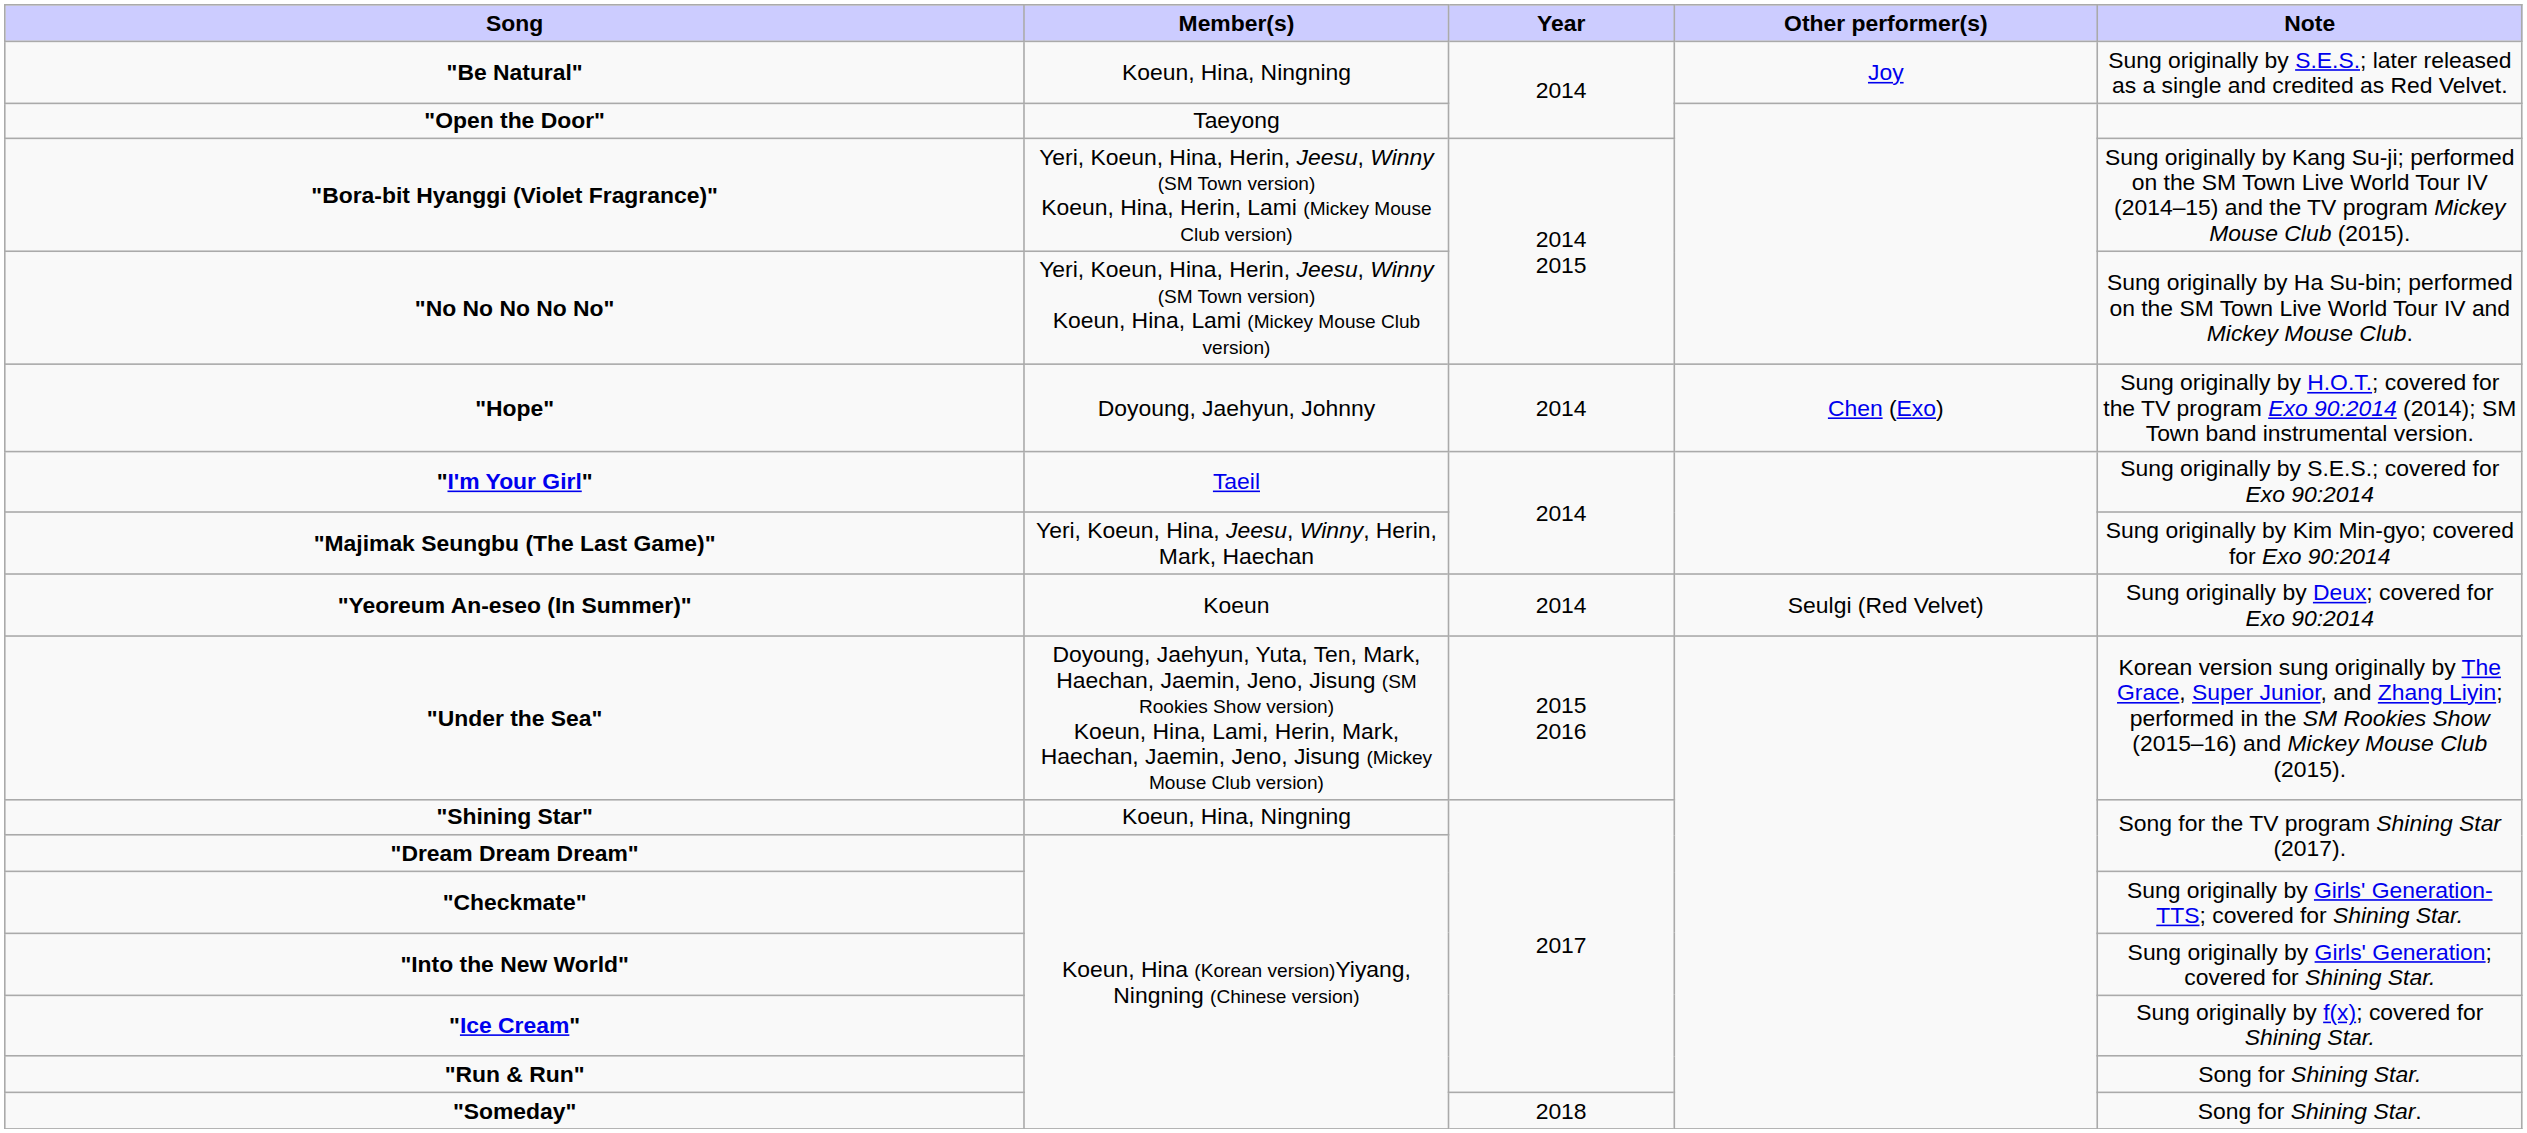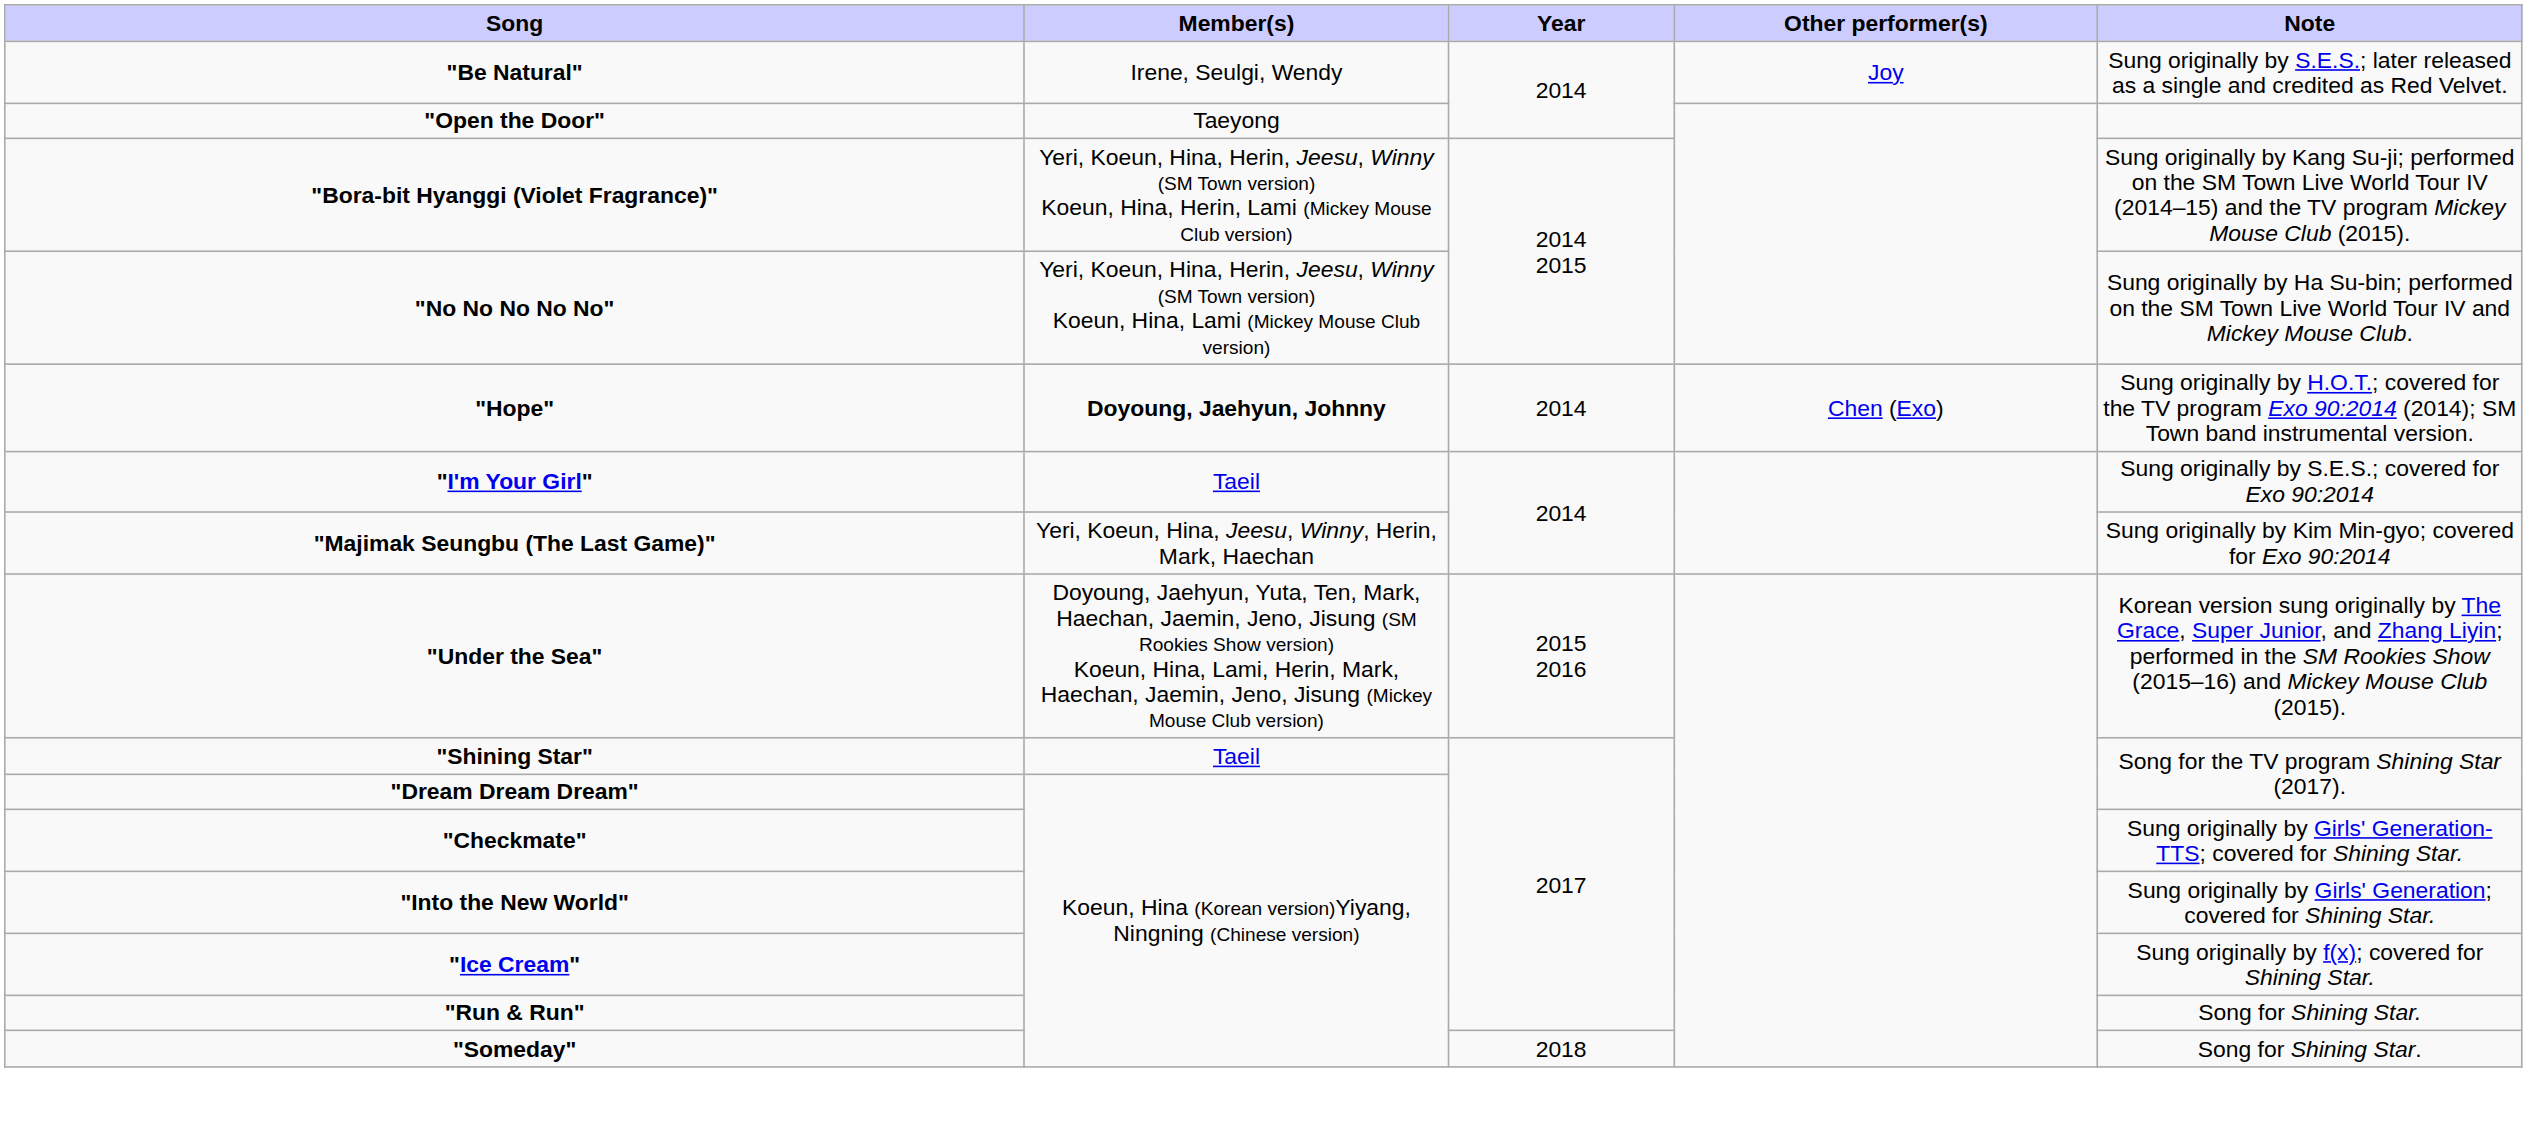 <table class="wikitable" style="margin:0.5em auto; clear:both; font-size:.9em; text-align:center; width:100%">
 <tr>
 <th width="250" style="background: #CCCCFF;">Song</th>
 <th width="100" style="background: #CCCCFF;">Member(s)</th>
 <th width="50" style="background: #CCCCFF;">Year</th>
 <th width="100" style="background: #CCCCFF;">Other performer(s)</th>
 <th width="100" style="background: #CCCCFF;">Note</th>
 </tr>
 <tr>
 <td><strong>"Be Natural"</strong></td>
-<td>Koeun, Hina, Ningning</td>
+<td>Irene, Seulgi, Wendy</td>
 <td rowspan="2">2014</td>
 <td><a href='#'>Joy</a></td>
 <td>Sung originally by <a href='#'>S.E.S.</a>; later released as a single and credited as Red Velvet.</td>
 </tr>
 <tr>
 <td><strong>"Open the Door"</strong></td>
 <td>Taeyong</td>
 <td rowspan="3"></td>
 <td></td>
 </tr>
 <tr>
 <td><strong>"Bora-bit Hyanggi (Violet Fragrance)"</strong></td>
 <td>Yeri, Koeun, Hina, Herin, <em>Jeesu</em>, <em>Winny</em> <small>(SM Town version)</small><br>Koeun, Hina, Herin, Lami <small>(Mickey Mouse Club version)</small></td>
 <td rowspan="2">2014<br>2015</td>
 <td>Sung originally by Kang Su-ji; performed on the SM Town Live World Tour IV (2014–15) and the TV program <em>Mickey Mouse Club</em> (2015).</td>
 </tr>
 <tr>
 <td><strong>"No No No No No"</strong></td>
 <td>Yeri, Koeun, Hina, Herin, <em>Jeesu</em>, <em>Winny</em> <small>(SM Town version)</small><br>Koeun, Hina, Lami <small>(Mickey Mouse Club version)</small></td>
 <td>Sung originally by Ha Su-bin; performed on the SM Town Live World Tour IV and <em>Mickey Mouse Club</em>.</td>
 </tr>
 <tr>
 <td><strong>"Hope"</strong></td>
-<td>Doyoung, Jaehyun, Johnny</td>
+<td><strong>Doyoung, Jaehyun, Johnny</strong></td>
 <td>2014</td>
 <td><a href='#'>Chen</a> (<a href='#'>Exo</a>)</td>
 <td>Sung originally by <a href='#'>H.O.T.</a>; covered for the TV program <em><a href='#'>Exo 90:2014</a></em> (2014); SM Town band instrumental version.</td>
 </tr>
 <tr>
 <td><strong>"<a href='#'>I'm Your Girl</a>"</strong></td>
 <td><a href='#'>Taeil</a></td>
 <td rowspan="2">2014</td>
 <td rowspan="2"></td>
 <td>Sung originally by S.E.S.; covered for <em>Exo 90:2014</em></td>
 </tr>
 <tr>
 <td><strong>"Majimak Seungbu (The Last Game)"</strong></td>
 <td>Yeri, Koeun, Hina, <em>Jeesu</em>, <em>Winny</em>, Herin, Mark, Haechan</td>
 <td>Sung originally by Kim Min-gyo; covered for <em>Exo 90:2014</em></td>
 </tr>
 <tr>
-<td><strong>"Yeoreum An-eseo (In Summer)"</strong></td>
-<td>Koeun</td>
-<td>2014</td>
-<td>Seulgi (Red Velvet)</td>
-<td>Sung originally by <a href='#'>Deux</a>; covered for <em>Exo 90:2014</em></td>
-</tr>
-<tr>
 <td><strong>"Under the Sea"</strong></td>
 <td>Doyoung, Jaehyun, Yuta, Ten, Mark, Haechan, Jaemin, Jeno, Jisung <small>(SM Rookies Show version)</small><br>Koeun, Hina, Lami, Herin, Mark, Haechan, Jaemin, Jeno, Jisung <small>(Mickey Mouse Club version)</small></td>
 <td>2015<br>2016</td>
 <td rowspan="8"></td>
 <td>Korean version sung originally by <a href='#'>The Grace</a>, <a href='#'>Super Junior</a>, and <a href='#'>Zhang Liyin</a>; performed in the <em>SM Rookies Show</em> (2015–16) and <em>Mickey Mouse Club</em> (2015).</td>
 </tr>
 <tr>
 <td><strong>"Shining Star"</strong></td>
-<td>Koeun, Hina, Ningning</td>
+<td><a href='#'>Taeil</a></td>
 <td rowspan="6">2017</td>
 <td rowspan="2">Song for the TV program <em>Shining Star</em> (2017).</td>
 </tr>
 <tr>
 <td><strong>"Dream Dream Dream"</strong></td>
 <td rowspan="6">Koeun, Hina <small>(Korean version)</small>Yiyang, Ningning <small>(Chinese version)</small></td>
 </tr>
 <tr>
 <td><strong>"Checkmate"</strong></td>
 <td>Sung originally by <a href='#'>Girls' Generation-TTS</a>; covered for <em>Shining Star.</em></td>
 </tr>
 <tr>
 <td><strong>"Into the New World"</strong></td>
 <td>Sung originally by <a href='#'>Girls' Generation</a>; covered for <em>Shining Star.</em></td>
 </tr>
 <tr>
 <td><strong>"<a href='#'>Ice Cream</a>"</strong></td>
 <td>Sung originally by <a href='#'>f(x)</a>; covered for <em>Shining Star.</em></td>
 </tr>
 <tr>
 <td><strong>"Run & Run"</strong></td>
 <td>Song for <em>Shining Star.</em></td>
 </tr>
 <tr>
 <td><strong>"Someday"</strong></td>
 <td>2018</td>
 <td>Song for <em>Shining Star</em>.</td>
 </tr>
 </table>
